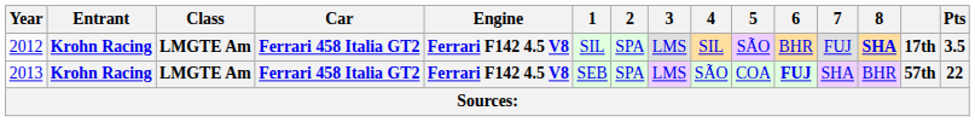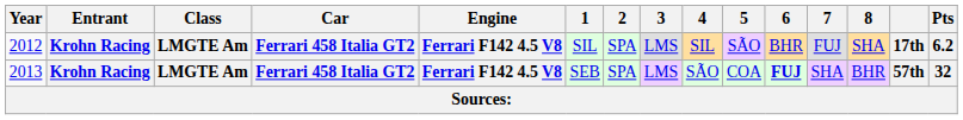 <table class="wikitable" style="text-align:center; font-size:90%">
 <tr>
 <th>Year</th>
 <th>Entrant</th>
 <th>Class</th>
 <th>Car</th>
 <th>Engine</th>
 <th>1</th>
 <th>2</th>
 <th>3</th>
 <th>4</th>
 <th>5</th>
 <th>6</th>
 <th>7</th>
 <th>8</th>
 <th></th>
 <th>Pts</th>
 </tr>
 <tr>
 <td><a href='#'>2012</a></td>
 <th><a href='#'>Krohn Racing</a></th>
 <th>LMGTE Am</th>
 <th><a href='#'>Ferrari 458 Italia GT2</a></th>
 <th><a href='#'>Ferrari</a> F142 4.5 <a href='#'>V8</a></th>
 <td style="background:#dfffdf;"><a href='#'>SIL</a><br></td>
 <td style="background:#dfffdf;"><a href='#'>SPA</a><br></td>
 <td style="background:#DFDFDF;"><a href='#'>LMS</a><br></td>
 <td style="background:#FFDF9F;"><a href='#'>SIL</a><br></td>
 <td style="background:#efcfff;"><a href='#'>SÃO</a><br></td>
 <td style="background:#FFDF9F;"><a href='#'>BHR</a><br></td>
 <td style="background:#DFDFDF;"><a href='#'>FUJ</a><br></td>
-<td style="background:#FFDF9F;"><strong><a href='#'>SHA</a><br></strong></td>
+<td style="background:#FFDF9F;"><a href='#'>SHA</a><br></td>
 <th>17th</th>
-<th>3.5</th>
+<th>6.2</th>
 </tr>
 <tr>
 <td><a href='#'>2013</a></td>
 <th><a href='#'>Krohn Racing</a></th>
 <th>LMGTE Am</th>
 <th><a href='#'>Ferrari 458 Italia GT2</a></th>
 <th><a href='#'>Ferrari</a> F142 4.5 <a href='#'>V8</a></th>
 <td style="background:#dfffdf;"><a href='#'>SEB</a><br></td>
 <td style="background:#dfffdf;"><a href='#'>SPA</a><br></td>
 <td style="background:#efcfff;"><a href='#'>LMS</a><br></td>
 <td style="background:#dfffdf;"><a href='#'>SÃO</a><br></td>
 <td style="background:#dfffdf;"><a href='#'>COA</a><br></td>
 <td style="background:#dfffdf;"><strong><a href='#'>FUJ</a><br></strong></td>
 <td style="background:#efcfff;"><a href='#'>SHA</a><br></td>
 <td style="background:#efcfff;"><a href='#'>BHR</a><br></td>
 <th>57th</th>
-<th>22</th>
+<th>32</th>
 </tr>
 <tr>
 <th colspan="15">Sources:</th>
 </tr>
 </table>
